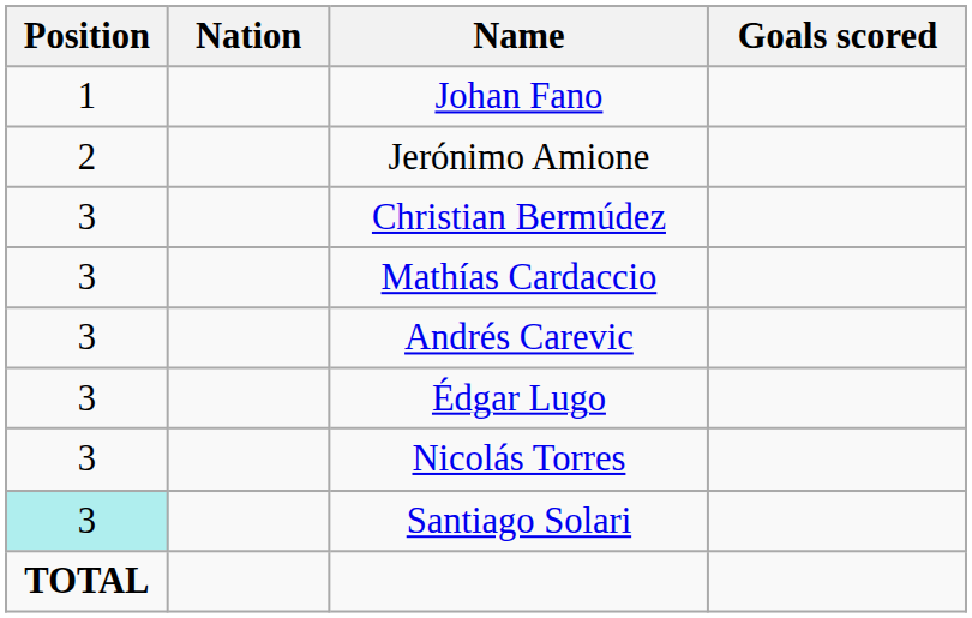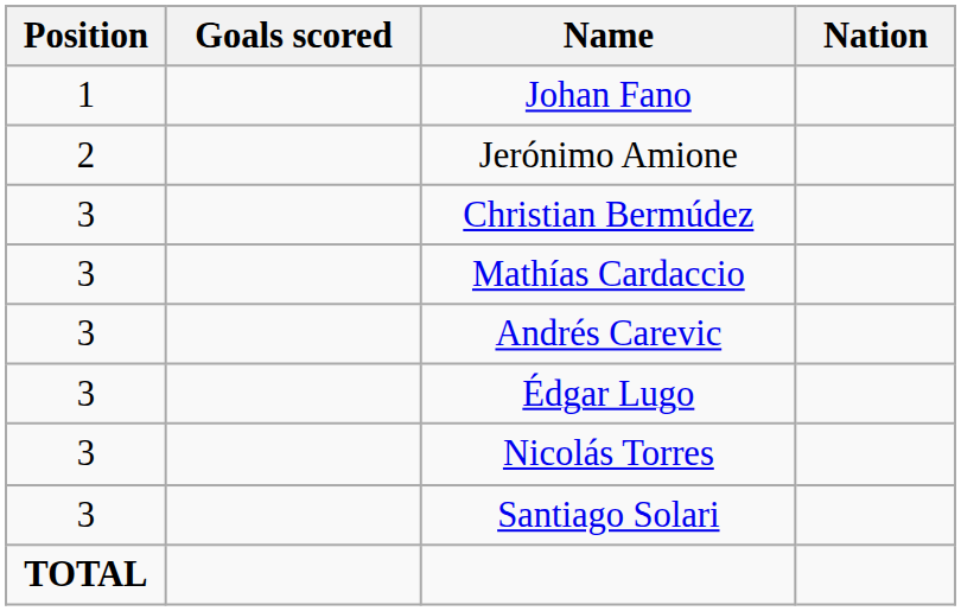 <table class="wikitable" style="font-size: 95%; text-align: center;">
 <tr>
 <th width=60>Position</th>
+<th width=100>Goals scored</th>
+<th width=150>Name</th>
 <th width=60>Nation</th>
-<th width=150>Name</th>
-<th width=100>Goals scored</th>
 </tr>
 <tr>
 <td>1</td>
 <td></td>
 <td><a href='#'>Johan Fano</a></td>
 <td></td>
 </tr>
 <tr>
 <td>2</td>
 <td></td>
 <td>Jerónimo Amione</td>
 <td></td>
 </tr>
 <tr>
 <td>3</td>
 <td></td>
 <td><a href='#'>Christian Bermúdez</a></td>
 <td></td>
 </tr>
 <tr>
 <td>3</td>
 <td></td>
 <td><a href='#'>Mathías Cardaccio</a></td>
 <td></td>
 </tr>
 <tr>
 <td>3</td>
 <td></td>
 <td><a href='#'>Andrés Carevic</a></td>
 <td></td>
 </tr>
 <tr>
 <td>3</td>
 <td></td>
 <td><a href='#'>Édgar Lugo</a></td>
 <td></td>
 </tr>
 <tr>
 <td>3</td>
 <td></td>
 <td><a href='#'>Nicolás Torres</a></td>
 <td></td>
 </tr>
 <tr>
-<td style="background: paleturquoise;">3</td>
+<td>3</td>
 <td></td>
 <td><a href='#'>Santiago Solari</a></td>
 <td></td>
 </tr>
 <tr>
 <td><strong>TOTAL</strong></td>
 <td></td>
 <td></td>
 <td></td>
 </tr>
 </table>
